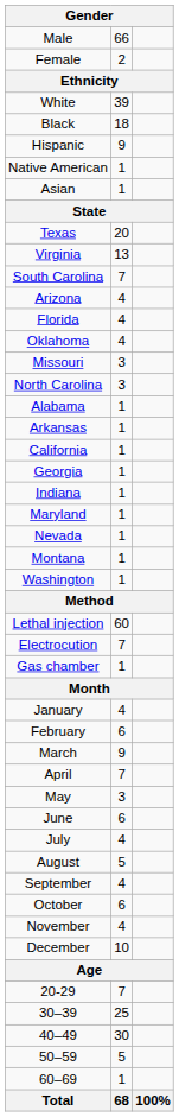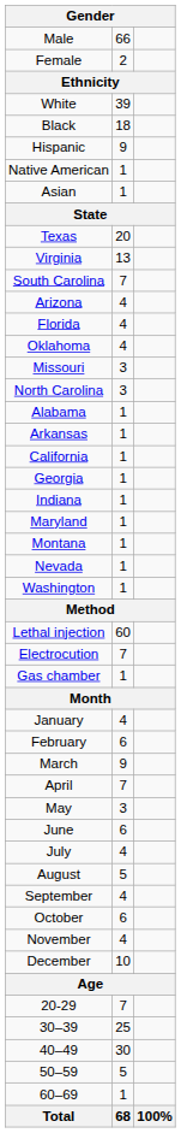 <table class="wikitable" style="text-align:center;">
 <tr>
 <th colspan="3">Gender</th>
 </tr>
 <tr>
 <td>Male</td>
 <td>66</td>
 <td></td>
 </tr>
 <tr>
 <td>Female</td>
 <td>2</td>
 <td></td>
 </tr>
 <tr>
 <th colspan="3">Ethnicity</th>
 </tr>
 <tr>
 <td>White</td>
 <td>39</td>
 <td></td>
 </tr>
 <tr>
 <td>Black</td>
 <td>18</td>
 <td></td>
 </tr>
 <tr>
 <td>Hispanic</td>
 <td>9</td>
 <td></td>
 </tr>
 <tr>
 <td>Native American</td>
 <td>1</td>
 <td></td>
 </tr>
 <tr>
 <td>Asian</td>
 <td>1</td>
 <td></td>
 </tr>
 <tr>
 <th colspan="3">State</th>
 </tr>
 <tr>
 <td><a href='#'>Texas</a></td>
 <td>20</td>
 <td></td>
 </tr>
 <tr>
 <td><a href='#'>Virginia</a></td>
 <td>13</td>
 <td></td>
 </tr>
 <tr>
 <td><a href='#'>South Carolina</a></td>
 <td>7</td>
 <td></td>
 </tr>
 <tr>
 <td><a href='#'>Arizona</a></td>
 <td>4</td>
 <td></td>
 </tr>
 <tr>
 <td><a href='#'>Florida</a></td>
 <td>4</td>
 <td></td>
 </tr>
 <tr>
 <td><a href='#'>Oklahoma</a></td>
 <td>4</td>
 <td></td>
 </tr>
 <tr>
 <td><a href='#'>Missouri</a></td>
 <td>3</td>
 <td></td>
 </tr>
 <tr>
 <td><a href='#'>North Carolina</a></td>
 <td>3</td>
 <td></td>
 </tr>
 <tr>
 <td><a href='#'>Alabama</a></td>
 <td>1</td>
 <td></td>
 </tr>
 <tr>
 <td><a href='#'>Arkansas</a></td>
 <td>1</td>
 <td></td>
 </tr>
 <tr>
 <td><a href='#'>California</a></td>
 <td>1</td>
 <td></td>
 </tr>
 <tr>
 <td><a href='#'>Georgia</a></td>
 <td>1</td>
 <td></td>
 </tr>
 <tr>
 <td><a href='#'>Indiana</a></td>
 <td>1</td>
 <td></td>
 </tr>
 <tr>
 <td><a href='#'>Maryland</a></td>
 <td>1</td>
 <td></td>
 </tr>
 <tr>
-<td><a href='#'>Nevada</a></td>
+<td><a href='#'>Montana</a></td>
 <td>1</td>
 <td></td>
 </tr>
 <tr>
-<td><a href='#'>Montana</a></td>
+<td><a href='#'>Nevada</a></td>
 <td>1</td>
 <td></td>
 </tr>
 <tr>
 <td><a href='#'>Washington</a></td>
 <td>1</td>
 <td></td>
 </tr>
 <tr>
 <th colspan="3">Method</th>
 </tr>
 <tr>
 <td><a href='#'>Lethal injection</a></td>
 <td>60</td>
 <td></td>
 </tr>
 <tr>
 <td><a href='#'>Electrocution</a></td>
 <td>7</td>
 <td></td>
 </tr>
 <tr>
 <td><a href='#'>Gas chamber</a></td>
 <td>1</td>
 <td></td>
 </tr>
 <tr>
 <th colspan="3">Month</th>
 </tr>
 <tr>
 <td>January</td>
 <td>4</td>
 <td></td>
 </tr>
 <tr>
 <td>February</td>
 <td>6</td>
 <td></td>
 </tr>
 <tr>
 <td>March</td>
 <td>9</td>
 <td></td>
 </tr>
 <tr>
 <td>April</td>
 <td>7</td>
 <td></td>
 </tr>
 <tr>
 <td>May</td>
 <td>3</td>
 <td></td>
 </tr>
 <tr>
 <td>June</td>
 <td>6</td>
 <td></td>
 </tr>
 <tr>
 <td>July</td>
 <td>4</td>
 <td></td>
 </tr>
 <tr>
 <td>August</td>
 <td>5</td>
 <td></td>
 </tr>
 <tr>
 <td>September</td>
 <td>4</td>
 <td></td>
 </tr>
 <tr>
 <td>October</td>
 <td>6</td>
 <td></td>
 </tr>
 <tr>
 <td>November</td>
 <td>4</td>
 <td></td>
 </tr>
 <tr>
 <td>December</td>
 <td>10</td>
 <td></td>
 </tr>
 <tr>
 <th colspan="3">Age</th>
 </tr>
 <tr>
 <td>20-29</td>
 <td>7</td>
 <td></td>
 </tr>
 <tr>
 <td>30–39</td>
 <td>25</td>
 <td></td>
 </tr>
 <tr>
 <td>40–49</td>
 <td>30</td>
 <td></td>
 </tr>
 <tr>
 <td>50–59</td>
 <td>5</td>
 <td></td>
 </tr>
 <tr>
 <td>60–69</td>
 <td>1</td>
 <td></td>
 </tr>
 <tr>
 <th>Total</th>
 <th>68</th>
 <th>100%</th>
 </tr>
 </table>
